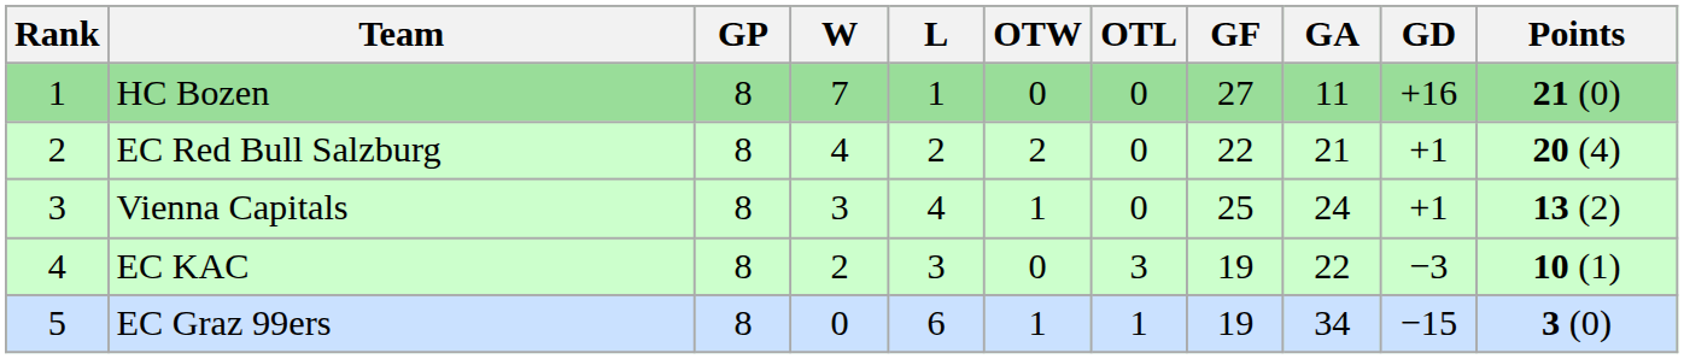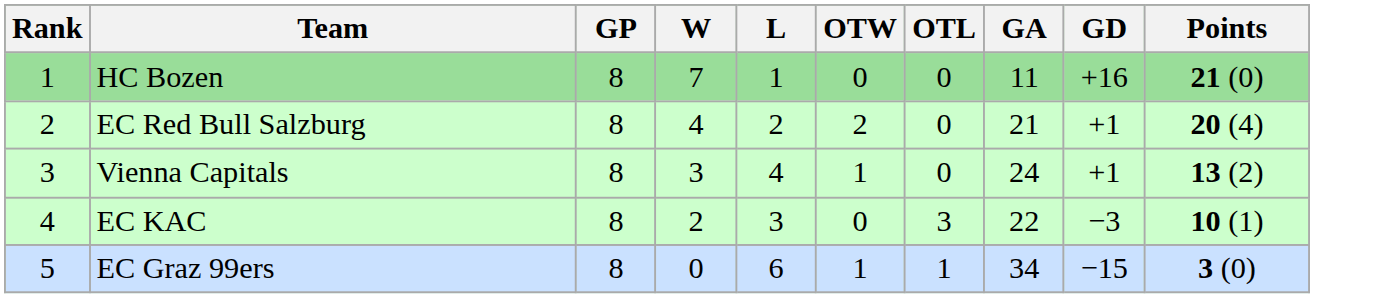 <table class="wikitable sortable" style="text-align:center; background:#CCFFCC;">
 <tr>
 <th>Rank</th>
 <th style="width:250px">Team</th>
 <th style="width:35px">GP</th>
 <th style="width:35px">W</th>
 <th style="width:35px">L</th>
 <th style="width:35px">OTW</th>
 <th style="width:35px">OTL</th>
-<th style="width:35px">GF</th>
 <th style="width:35px">GA</th>
 <th style="width:35px">GD</th>
 <th style="width:80px">Points</th>
 </tr>
 <tr style="background:#99DD99">
 <td>1</td>
 <td style="text-align:left;">HC Bozen</td>
 <td>8</td>
 <td>7</td>
 <td>1</td>
 <td>0</td>
 <td>0</td>
-<td>27</td>
 <td>11</td>
 <td>+16</td>
 <td><strong>21</strong> (0)</td>
 </tr>
 <tr style="background:#CCFFCC">
 <td>2</td>
 <td style="text-align:left;">EC Red Bull Salzburg</td>
 <td>8</td>
 <td>4</td>
 <td>2</td>
 <td>2</td>
 <td>0</td>
-<td>22</td>
 <td>21</td>
 <td>+1</td>
 <td><strong>20</strong> (4)</td>
 </tr>
 <tr style="background:#CCFFCC">
 <td>3</td>
 <td style="text-align:left;">Vienna Capitals</td>
 <td>8</td>
 <td>3</td>
 <td>4</td>
 <td>1</td>
 <td>0</td>
-<td>25</td>
 <td>24</td>
 <td>+1</td>
 <td><strong>13</strong> (2)</td>
 </tr>
 <tr style="background:#CCFFCC">
 <td>4</td>
 <td style="text-align:left;">EC KAC</td>
 <td>8</td>
 <td>2</td>
 <td>3</td>
 <td>0</td>
 <td>3</td>
-<td>19</td>
 <td>22</td>
 <td>−3</td>
 <td><strong>10</strong> (1)</td>
 </tr>
 <tr style="background:#cae1ff">
 <td>5</td>
 <td style="text-align:left;">EC Graz 99ers</td>
 <td>8</td>
 <td>0</td>
 <td>6</td>
 <td>1</td>
 <td>1</td>
-<td>19</td>
 <td>34</td>
 <td>−15</td>
 <td><strong>3</strong> (0)</td>
 </tr>
 </table>
